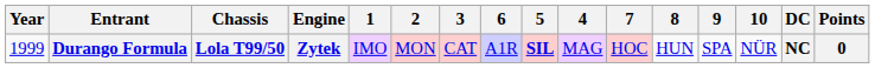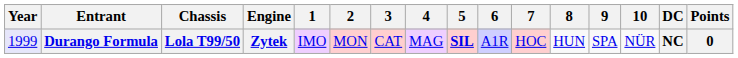 <table class="wikitable" style="text-align:center; font-size:90%">
 <tr>
 <th>Year</th>
 <th>Entrant</th>
 <th>Chassis</th>
 <th>Engine</th>
 <th>1</th>
 <th>2</th>
 <th>3</th>
+<th>4</th>
+<th>5</th>
 <th>6</th>
-<th>5</th>
-<th>4</th>
 <th>7</th>
 <th>8</th>
 <th>9</th>
 <th>10</th>
 <th>DC</th>
 <th>Points</th>
 </tr>
 <tr>
-<td><a href='#'>1999</a></td>
+<td style="background: lavender;"><a href='#'>1999</a></td>
 <th><a href='#'>Durango Formula</a></th>
 <th><a href='#'>Lola T99/50</a></th>
 <th><a href='#'>Zytek</a></th>
 <td style="background:#EFCFFF;"><a href='#'>IMO</a><br></td>
 <td style="background:#FFCFCF;"><a href='#'>MON</a><br></td>
 <td style="background:#FFCFCF;"><a href='#'>CAT</a><br></td>
+<td style="background:#EFCFFF;"><a href='#'>MAG</a><br></td>
+<td style="background:#FFCFCF;"><strong><a href='#'>SIL</a><br></strong></td>
 <td style="background:#CFCFFF;"><a href='#'>A1R</a><br></td>
-<td style="background:#FFCFCF;"><strong><a href='#'>SIL</a><br></strong></td>
-<td style="background:#EFCFFF;"><a href='#'>MAG</a><br></td>
 <td style="background:#FFCFCF;"><a href='#'>HOC</a><br></td>
 <td><a href='#'>HUN</a></td>
 <td><a href='#'>SPA</a></td>
 <td><a href='#'>NÜR</a></td>
 <th>NC</th>
 <th>0</th>
 </tr>
 </table>
